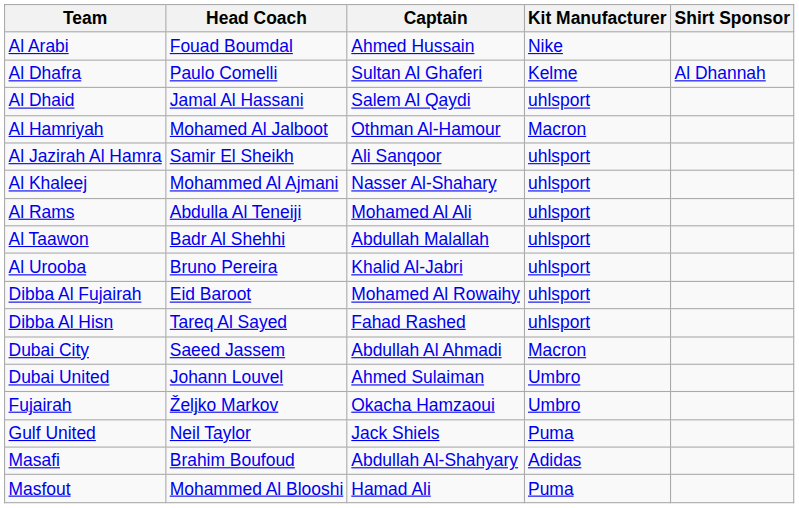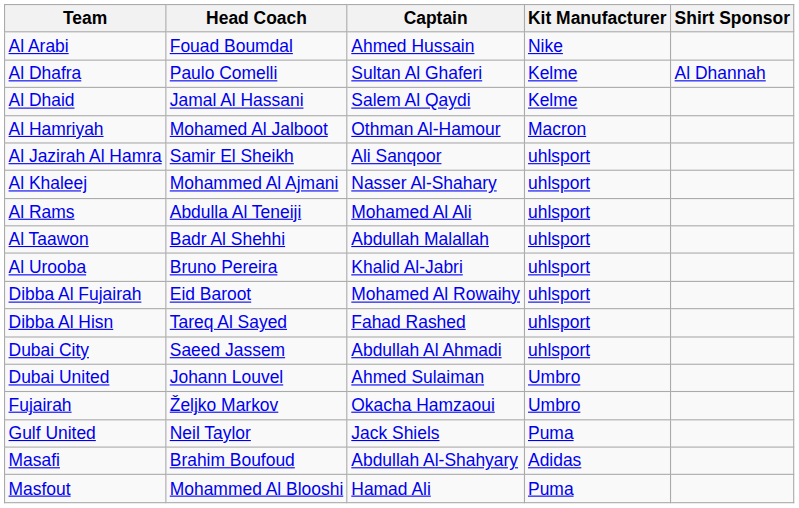 <table class="wikitable sortable" style="text-align: left;">
 <tr>
 <th "width=10%">Team</th>
 <th "width=10%">Head Coach</th>
 <th "width=10%">Captain</th>
 <th "width=10%">Kit Manufacturer</th>
 <th "width=15%">Shirt Sponsor</th>
 </tr>
 <tr>
 <td><a href='#'>Al Arabi</a></td>
 <td> <a href='#'>Fouad Boumdal</a></td>
 <td> <a href='#'>Ahmed Hussain</a></td>
 <td><a href='#'>Nike</a></td>
 <td></td>
 </tr>
 <tr>
 <td><a href='#'>Al Dhafra</a></td>
 <td> <a href='#'>Paulo Comelli</a></td>
 <td> <a href='#'>Sultan Al Ghaferi</a></td>
 <td><a href='#'>Kelme</a></td>
 <td><a href='#'>Al Dhannah</a></td>
 </tr>
 <tr>
 <td><a href='#'>Al Dhaid</a></td>
 <td> <a href='#'>Jamal Al Hassani</a></td>
 <td> <a href='#'>Salem Al Qaydi</a></td>
-<td><a href='#'>uhlsport</a></td>
+<td><a href='#'>Kelme</a></td>
 <td></td>
 </tr>
 <tr>
 <td><a href='#'>Al Hamriyah</a></td>
 <td> <a href='#'>Mohamed Al Jalboot</a></td>
 <td> <a href='#'>Othman Al-Hamour</a></td>
 <td><a href='#'>Macron</a></td>
 <td></td>
 </tr>
 <tr>
 <td><a href='#'>Al Jazirah Al Hamra</a></td>
 <td> <a href='#'>Samir El Sheikh</a></td>
 <td> <a href='#'>Ali Sanqoor</a></td>
 <td><a href='#'>uhlsport</a></td>
 <td></td>
 </tr>
 <tr>
 <td><a href='#'>Al Khaleej</a></td>
 <td> <a href='#'>Mohammed Al Ajmani</a></td>
 <td> <a href='#'>Nasser Al-Shahary</a></td>
 <td><a href='#'>uhlsport</a></td>
 <td></td>
 </tr>
 <tr>
 <td><a href='#'>Al Rams</a></td>
 <td> <a href='#'>Abdulla Al Teneiji</a></td>
 <td> <a href='#'>Mohamed Al Ali</a></td>
 <td><a href='#'>uhlsport</a></td>
 <td></td>
 </tr>
 <tr>
 <td><a href='#'>Al Taawon</a></td>
 <td> <a href='#'>Badr Al Shehhi</a></td>
 <td> <a href='#'>Abdullah Malallah</a></td>
 <td><a href='#'>uhlsport</a></td>
 <td></td>
 </tr>
 <tr>
 <td><a href='#'>Al Urooba</a></td>
 <td> <a href='#'>Bruno Pereira</a></td>
 <td> <a href='#'>Khalid Al-Jabri</a></td>
 <td><a href='#'>uhlsport</a></td>
 <td></td>
 </tr>
 <tr>
 <td><a href='#'>Dibba Al Fujairah</a></td>
 <td> <a href='#'>Eid Baroot</a></td>
 <td> <a href='#'>Mohamed Al Rowaihy</a></td>
 <td><a href='#'>uhlsport</a></td>
 <td></td>
 </tr>
 <tr>
 <td><a href='#'>Dibba Al Hisn</a></td>
 <td> <a href='#'>Tareq Al Sayed</a></td>
 <td> <a href='#'>Fahad Rashed</a></td>
 <td><a href='#'>uhlsport</a></td>
 <td></td>
 </tr>
 <tr>
 <td><a href='#'>Dubai City</a></td>
 <td> <a href='#'>Saeed Jassem</a></td>
 <td> <a href='#'>Abdullah Al Ahmadi</a></td>
-<td><a href='#'>Macron</a></td>
+<td><a href='#'>uhlsport</a></td>
 <td></td>
 </tr>
 <tr>
 <td><a href='#'>Dubai United</a></td>
 <td> <a href='#'>Johann Louvel</a></td>
 <td> <a href='#'>Ahmed Sulaiman</a></td>
 <td><a href='#'>Umbro</a></td>
 <td></td>
 </tr>
 <tr>
 <td><a href='#'>Fujairah</a></td>
 <td> <a href='#'>Željko Markov</a></td>
 <td> <a href='#'>Okacha Hamzaoui</a></td>
 <td><a href='#'>Umbro</a></td>
 <td></td>
 </tr>
 <tr>
 <td><a href='#'>Gulf United</a></td>
 <td> <a href='#'>Neil Taylor</a></td>
 <td> <a href='#'>Jack Shiels</a></td>
 <td><a href='#'>Puma</a></td>
 <td></td>
 </tr>
 <tr>
 <td><a href='#'>Masafi</a></td>
 <td> <a href='#'>Brahim Boufoud</a></td>
 <td> <a href='#'>Abdullah Al-Shahyary</a></td>
 <td><a href='#'>Adidas</a></td>
 <td></td>
 </tr>
 <tr>
 <td><a href='#'>Masfout</a></td>
 <td> <a href='#'>Mohammed Al Blooshi</a></td>
 <td> <a href='#'>Hamad Ali</a></td>
 <td><a href='#'>Puma</a></td>
 <td></td>
 </tr>
 </table>
